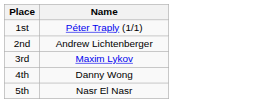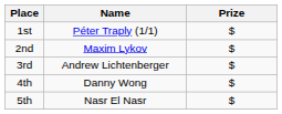 <table class="wikitable">
 <tr>
 <th width="50">Place</th>
 <th width="200">Name</th>
+<th width="125">Prize</th>
 </tr>
 <tr>
 <td align = "center">1st</td>
 <td align = "center"><a href='#'>Péter Traply</a> (1/1)</td>
+<td align = "center">$</td>
 </tr>
 <tr>
 <td align = "center">2nd</td>
-<td align = "center">Andrew Lichtenberger</td>
+<td align = "center"><a href='#'>Maxim Lykov</a></td>
+<td align = "center">$</td>
 </tr>
 <tr>
 <td align = "center">3rd</td>
-<td align = "center"><a href='#'>Maxim Lykov</a></td>
+<td align = "center">Andrew Lichtenberger</td>
+<td align = "center">$</td>
 </tr>
 <tr>
 <td align = "center">4th</td>
 <td align = "center">Danny Wong</td>
+<td align = "center">$</td>
 </tr>
 <tr>
 <td align = "center">5th</td>
 <td align = "center">Nasr El Nasr</td>
+<td align = "center">$</td>
 </tr>
 </table>
